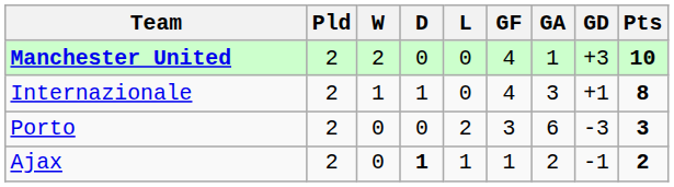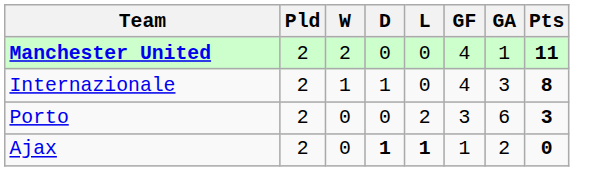 <table class="wikitable" style="text-align: center;">
 <tr>
 <th width="175">Team</th>
 <th width="20">Pld</th>
 <th width="20">W</th>
 <th width="20">D</th>
 <th width="20">L</th>
 <th width="20">GF</th>
 <th width="20">GA</th>
-<th width="20">GD</th>
 <th width="20">Pts</th>
 </tr>
 <tr bgcolor="#ccffcc">
 <td align="left"> <strong><a href='#'>Manchester United</a></strong></td>
 <td>2</td>
 <td>2</td>
 <td>0</td>
 <td>0</td>
 <td>4</td>
 <td>1</td>
-<td>+3</td>
-<td><strong>10</strong></td>
+<td><strong>11</strong></td>
 </tr>
 <tr>
 <td align="left"> <a href='#'>Internazionale</a></td>
 <td>2</td>
 <td>1</td>
 <td>1</td>
 <td>0</td>
 <td>4</td>
 <td>3</td>
-<td>+1</td>
 <td><strong>8</strong></td>
 </tr>
 <tr>
 <td align="left"> <a href='#'>Porto</a></td>
 <td>2</td>
 <td>0</td>
 <td>0</td>
 <td>2</td>
 <td>3</td>
 <td>6</td>
-<td>-3</td>
 <td><strong>3</strong></td>
 </tr>
 <tr>
 <td align="left"> <a href='#'>Ajax</a></td>
 <td>2</td>
 <td>0</td>
 <td><strong>1</strong></td>
-<td>1</td>
+<td><strong>1</strong></td>
 <td>1</td>
 <td>2</td>
-<td>-1</td>
-<td><strong>2</strong></td>
+<td><strong>0</strong></td>
 </tr>
 </table>
